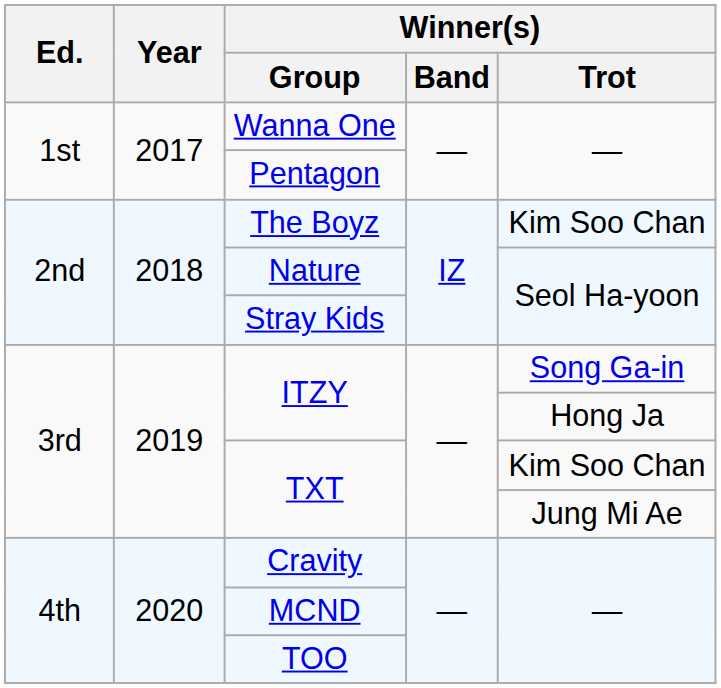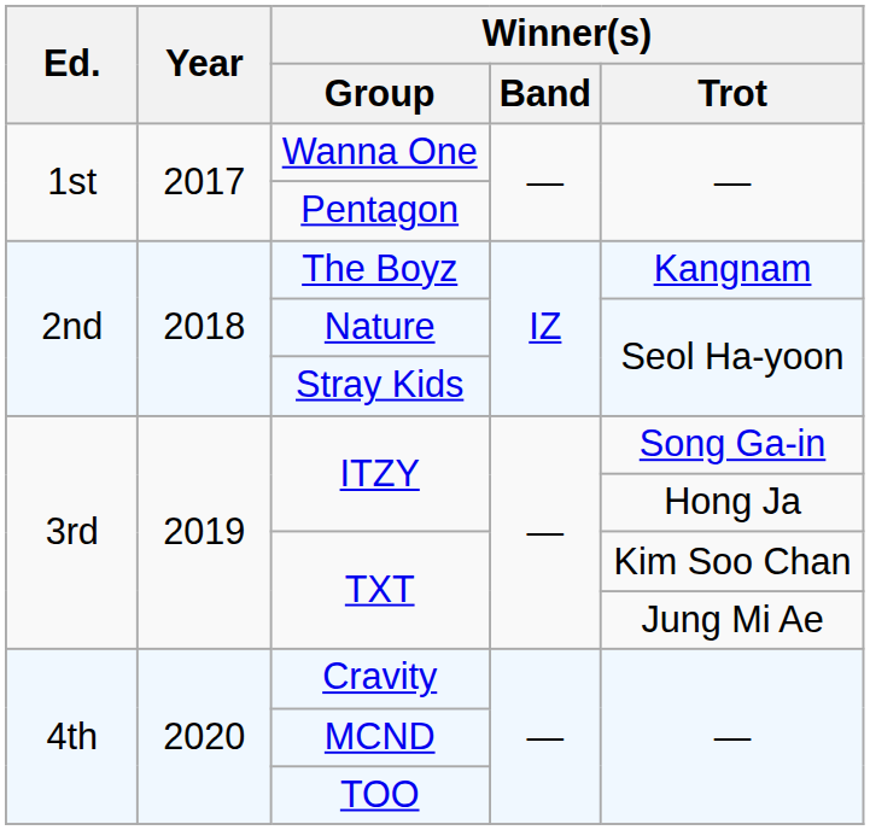 <table class="wikitable" style="text-align:center">
 <tr>
 <th width="50" rowspan="2">Ed.</th>
 <th width="50" rowspan="2">Year</th>
 <th colspan="3" width="250">Winner(s)</th>
 </tr>
 <tr>
 <th>Group</th>
 <th>Band</th>
 <th>Trot</th>
 </tr>
 <tr>
 <td rowspan="2">1st</td>
 <td rowspan="2">2017</td>
 <td><a href='#'>Wanna One</a></td>
 <td rowspan="2">—</td>
 <td rowspan="2">—</td>
 </tr>
 <tr>
 <td><a href='#'>Pentagon</a></td>
 </tr>
 <tr style="background:#f0f8ff;">
 <td rowspan="3">2nd</td>
 <td rowspan="3">2018</td>
 <td><a href='#'>The Boyz</a></td>
 <td rowspan="3"><a href='#'>IZ</a></td>
-<td>Kim Soo Chan</td>
+<td><a href='#'>Kangnam</a></td>
 </tr>
 <tr style="background:#f0f8ff;">
 <td><a href='#'>Nature</a></td>
 <td rowspan="2">Seol Ha-yoon</td>
 </tr>
 <tr style="background:#f0f8ff;">
 <td><a href='#'>Stray Kids</a></td>
 </tr>
 <tr>
 <td rowspan="4">3rd</td>
 <td rowspan="4">2019</td>
 <td rowspan="2"><a href='#'>ITZY</a></td>
 <td rowspan="4">—</td>
 <td><a href='#'>Song Ga-in</a></td>
 </tr>
 <tr>
 <td>Hong Ja</td>
 </tr>
 <tr>
 <td rowspan="2"><a href='#'>TXT</a></td>
 <td>Kim Soo Chan</td>
 </tr>
 <tr>
 <td>Jung Mi Ae</td>
 </tr>
 <tr style="background:#f0f8ff;">
 <td rowspan="3">4th</td>
 <td rowspan="3">2020</td>
 <td><a href='#'>Cravity</a></td>
 <td rowspan="3">—</td>
 <td rowspan="3">—</td>
 </tr>
 <tr style="background:#f0f8ff;">
 <td><a href='#'>MCND</a></td>
 </tr>
 <tr style="background:#f0f8ff;">
 <td><a href='#'>TOO</a></td>
 </tr>
 </table>
